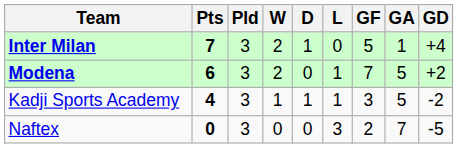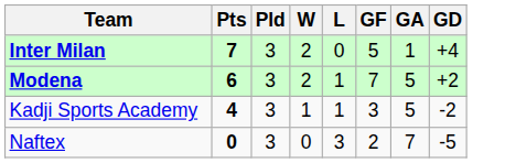 <table class=wikitable style="text-align:center">
 <tr>
 <th width=165>Team</th>
 <th width=20>Pts</th>
 <th width=20>Pld</th>
 <th width=20>W</th>
-<th width=20>D</th>
 <th width=20>L</th>
 <th width=20>GF</th>
 <th width=20>GA</th>
 <th width=20>GD</th>
 </tr>
 <tr style="background:#ccffcc">
 <td style="text-align:left"><strong> <a href='#'>Inter Milan</a></strong></td>
 <td><strong>7</strong></td>
 <td>3</td>
 <td>2</td>
-<td>1</td>
 <td>0</td>
 <td>5</td>
 <td>1</td>
 <td>+4</td>
 </tr>
 <tr style="background:#ccffcc">
 <td style="text-align:left"><strong> <a href='#'>Modena</a></strong></td>
 <td><strong>6</strong></td>
 <td>3</td>
 <td>2</td>
-<td>0</td>
 <td>1</td>
 <td>7</td>
 <td>5</td>
 <td>+2</td>
 </tr>
 <tr>
 <td style="text-align:left"> <a href='#'>Kadji Sports Academy</a></td>
 <td><strong>4</strong></td>
 <td>3</td>
 <td>1</td>
 <td>1</td>
-<td>1</td>
 <td>3</td>
 <td>5</td>
 <td>-2</td>
 </tr>
 <tr>
 <td style="text-align:left"> <a href='#'>Naftex</a></td>
 <td><strong>0</strong></td>
 <td>3</td>
 <td>0</td>
-<td>0</td>
 <td>3</td>
 <td>2</td>
 <td>7</td>
 <td>-5</td>
 </tr>
 </table>
